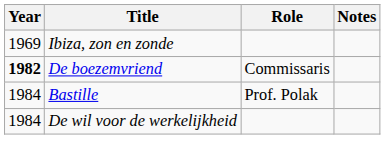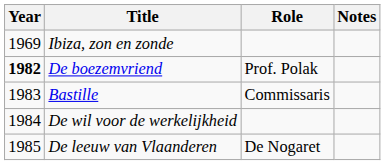 <table class="wikitable">
 <tr>
 <th>Year</th>
 <th>Title</th>
 <th>Role</th>
 <th>Notes</th>
 </tr>
 <tr>
 <td>1969</td>
 <td><em>Ibiza, zon en zonde</em></td>
 <td></td>
 <td></td>
 </tr>
 <tr>
 <td><strong>1982</strong></td>
 <td><em><a href='#'>De boezemvriend</a></em></td>
-<td>Commissaris</td>
+<td>Prof. Polak</td>
 <td></td>
 </tr>
 <tr>
-<td>1984</td>
+<td>1983</td>
 <td><em><a href='#'>Bastille</a></em></td>
-<td>Prof. Polak</td>
+<td>Commissaris</td>
 <td></td>
 </tr>
 <tr>
 <td>1984</td>
 <td><em>De wil voor de werkelijkheid</em></td>
 <td></td>
 <td></td>
 </tr>
+<tr>
+<td>1985</td>
+<td><em>De leeuw van Vlaanderen</em></td>
+<td>De Nogaret</td>
+<td></td>
+</tr>
 </table>
